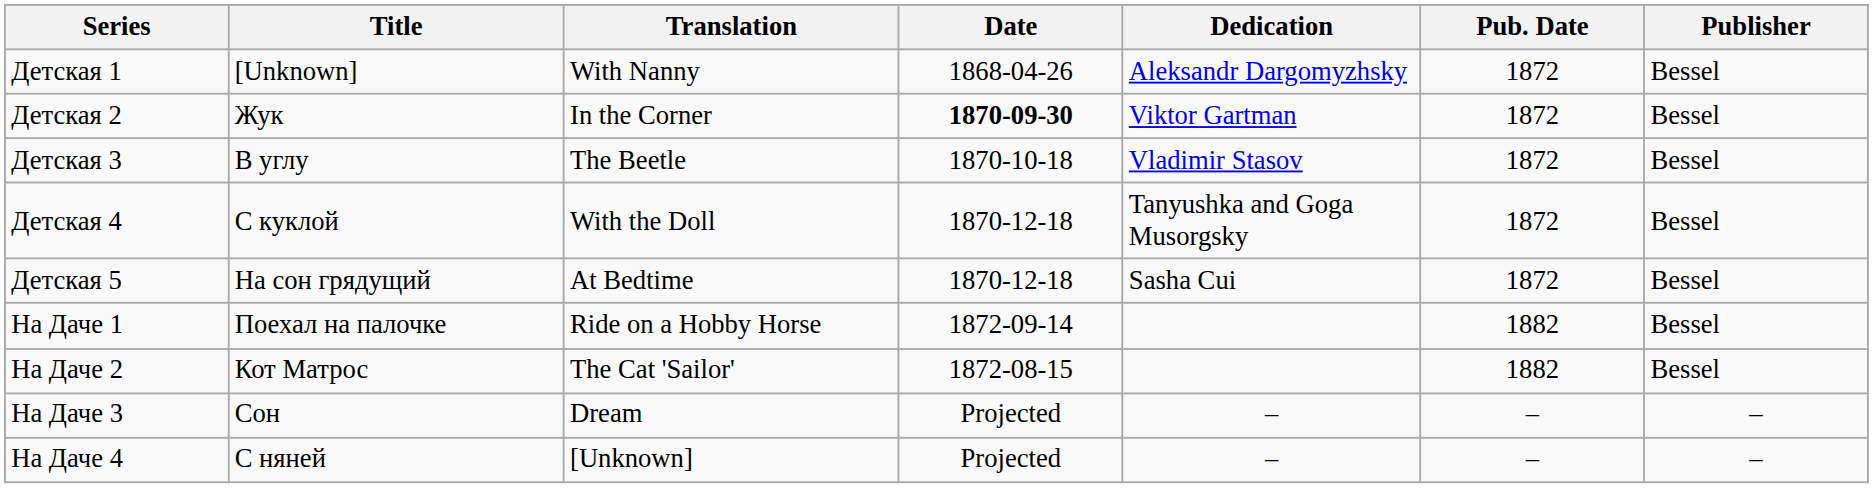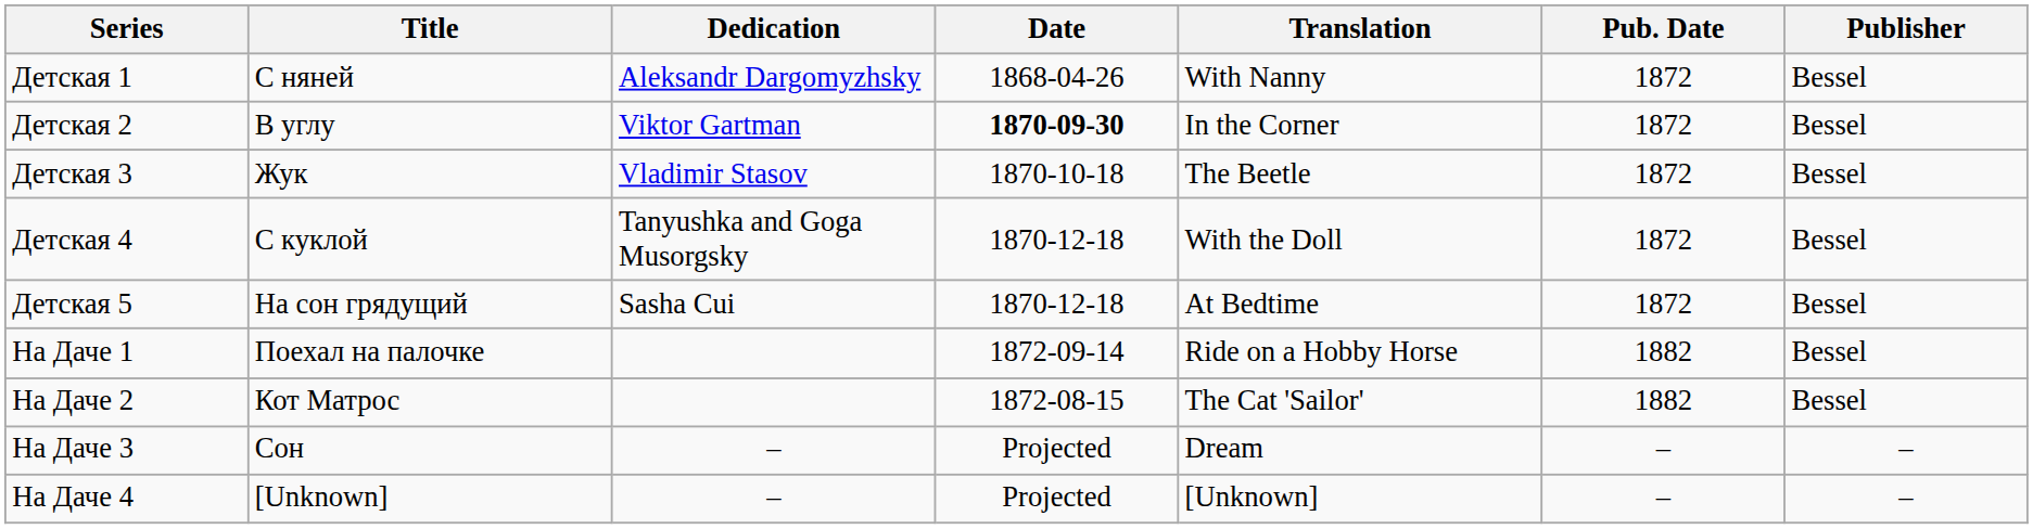 <table class="wikitable sortable" style="text-align: left; width:70em; font-size: 90%; line-height:1.2">
 <tr>
 <th style="width:12%;">Series</th>
 <th style="width:18%;">Title</th>
+<th style="width:16%;">Dedication</th>
+<th style="width:12%;">Date</th>
 <th style="width:18%;">Translation</th>
-<th style="width:12%;">Date</th>
-<th style="width:16%;">Dedication</th>
 <th style="width:12%;">Pub. Date</th>
 <th style="width:12%;">Publisher</th>
 </tr>
 <tr>
 <td>Детская 1</td>
-<td>[Unknown]</td>
+<td>С няней</td>
+<td><a href='#'>Aleksandr Dargomyzhsky</a></td>
+<td align=center>1868-04-26</td>
 <td>With Nanny</td>
-<td align=center>1868-04-26</td>
-<td><a href='#'>Aleksandr Dargomyzhsky</a></td>
 <td align=center>1872</td>
 <td>Bessel</td>
 </tr>
 <tr>
 <td>Детская 2</td>
-<td>Жук</td>
+<td>В углу</td>
+<td><a href='#'>Viktor Gartman</a></td>
+<td align=center><strong>1870-09-30</strong></td>
 <td>In the Corner</td>
-<td align=center><strong>1870-09-30</strong></td>
-<td><a href='#'>Viktor Gartman</a></td>
 <td align=center>1872</td>
 <td>Bessel</td>
 </tr>
 <tr>
 <td>Детская 3</td>
-<td>В углу</td>
+<td>Жук</td>
+<td><a href='#'>Vladimir Stasov</a></td>
+<td align=center>1870-10-18</td>
 <td>The Beetle</td>
-<td align=center>1870-10-18</td>
-<td><a href='#'>Vladimir Stasov</a></td>
 <td align=center>1872</td>
 <td>Bessel</td>
 </tr>
 <tr>
 <td>Детская 4</td>
 <td>С куклой</td>
+<td>Tanyushka and Goga Musorgsky</td>
+<td align=center>1870-12-18</td>
 <td>With the Doll</td>
-<td align=center>1870-12-18</td>
-<td>Tanyushka and Goga Musorgsky</td>
 <td align=center>1872</td>
 <td>Bessel</td>
 </tr>
 <tr>
 <td>Детская 5</td>
 <td>На сон грядущий</td>
+<td>Sasha Cui</td>
+<td align=center>1870-12-18</td>
 <td>At Bedtime</td>
-<td align=center>1870-12-18</td>
-<td>Sasha Cui</td>
 <td align=center>1872</td>
 <td>Bessel</td>
 </tr>
 <tr>
 <td>На Даче 1</td>
 <td>Поехал на палочке</td>
+<td></td>
+<td align=center>1872-09-14</td>
 <td>Ride on a Hobby Horse</td>
-<td align=center>1872-09-14</td>
-<td></td>
 <td align=center>1882</td>
 <td>Bessel</td>
 </tr>
 <tr>
 <td>На Даче 2</td>
 <td>Кот Матрос</td>
+<td></td>
+<td align=center>1872-08-15</td>
 <td>The Cat 'Sailor'</td>
-<td align=center>1872-08-15</td>
-<td></td>
 <td align=center>1882</td>
 <td>Bessel</td>
 </tr>
 <tr>
 <td>На Даче 3</td>
 <td>Сон</td>
+<td align=center>–</td>
+<td align=center>Projected</td>
 <td>Dream</td>
-<td align=center>Projected</td>
-<td align=center>–</td>
 <td align=center>–</td>
 <td align=center>–</td>
 </tr>
 <tr>
 <td>На Даче 4</td>
-<td>С няней</td>
 <td>[Unknown]</td>
+<td align=center>–</td>
 <td align=center>Projected</td>
-<td align=center>–</td>
+<td>[Unknown]</td>
 <td align=center>–</td>
 <td align=center>–</td>
 </tr>
 </table>
